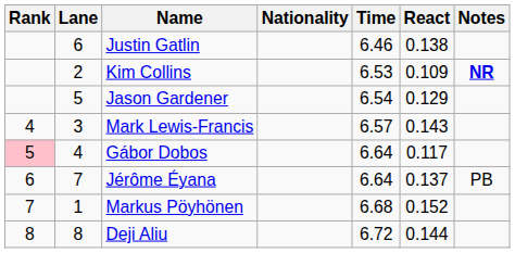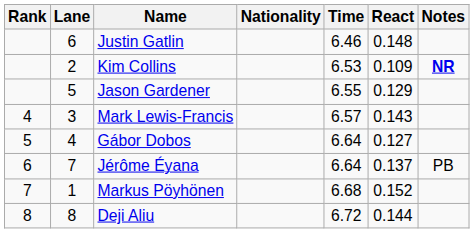 <table class="wikitable sortable" style="text-align:center">
 <tr>
 <th>Rank</th>
 <th>Lane</th>
 <th>Name</th>
 <th>Nationality</th>
 <th>Time</th>
 <th>React</th>
 <th>Notes</th>
 </tr>
 <tr>
 <td></td>
 <td>6</td>
 <td align="left"><a href='#'>Justin Gatlin</a></td>
 <td align=left></td>
 <td>6.46</td>
-<td>0.138</td>
+<td>0.148</td>
 <td></td>
 </tr>
 <tr>
 <td></td>
 <td>2</td>
 <td align="left"><a href='#'>Kim Collins</a></td>
 <td align=left></td>
 <td>6.53</td>
 <td>0.109</td>
 <td><strong><a href='#'>NR</a></strong></td>
 </tr>
 <tr>
 <td></td>
 <td>5</td>
 <td align="left"><a href='#'>Jason Gardener</a></td>
 <td align=left></td>
-<td>6.54</td>
+<td>6.55</td>
 <td>0.129</td>
 <td></td>
 </tr>
 <tr>
 <td>4</td>
 <td>3</td>
 <td align="left"><a href='#'>Mark Lewis-Francis</a></td>
 <td align=left></td>
 <td>6.57</td>
 <td>0.143</td>
 <td></td>
 </tr>
 <tr>
-<td style="background: pink;">5</td>
+<td>5</td>
 <td>4</td>
 <td align="left"><a href='#'>Gábor Dobos</a></td>
 <td align=left></td>
 <td>6.64</td>
-<td>0.117</td>
+<td>0.127</td>
 <td></td>
 </tr>
 <tr>
 <td>6</td>
 <td>7</td>
 <td align="left"><a href='#'>Jérôme Éyana</a></td>
 <td align=left></td>
 <td>6.64</td>
 <td>0.137</td>
 <td>PB</td>
 </tr>
 <tr>
 <td>7</td>
 <td>1</td>
 <td align="left"><a href='#'>Markus Pöyhönen</a></td>
 <td align=left></td>
 <td>6.68</td>
 <td>0.152</td>
 <td></td>
 </tr>
 <tr>
 <td>8</td>
 <td>8</td>
 <td align="left"><a href='#'>Deji Aliu</a></td>
 <td align=left></td>
 <td>6.72</td>
 <td>0.144</td>
 <td></td>
 </tr>
 </table>
